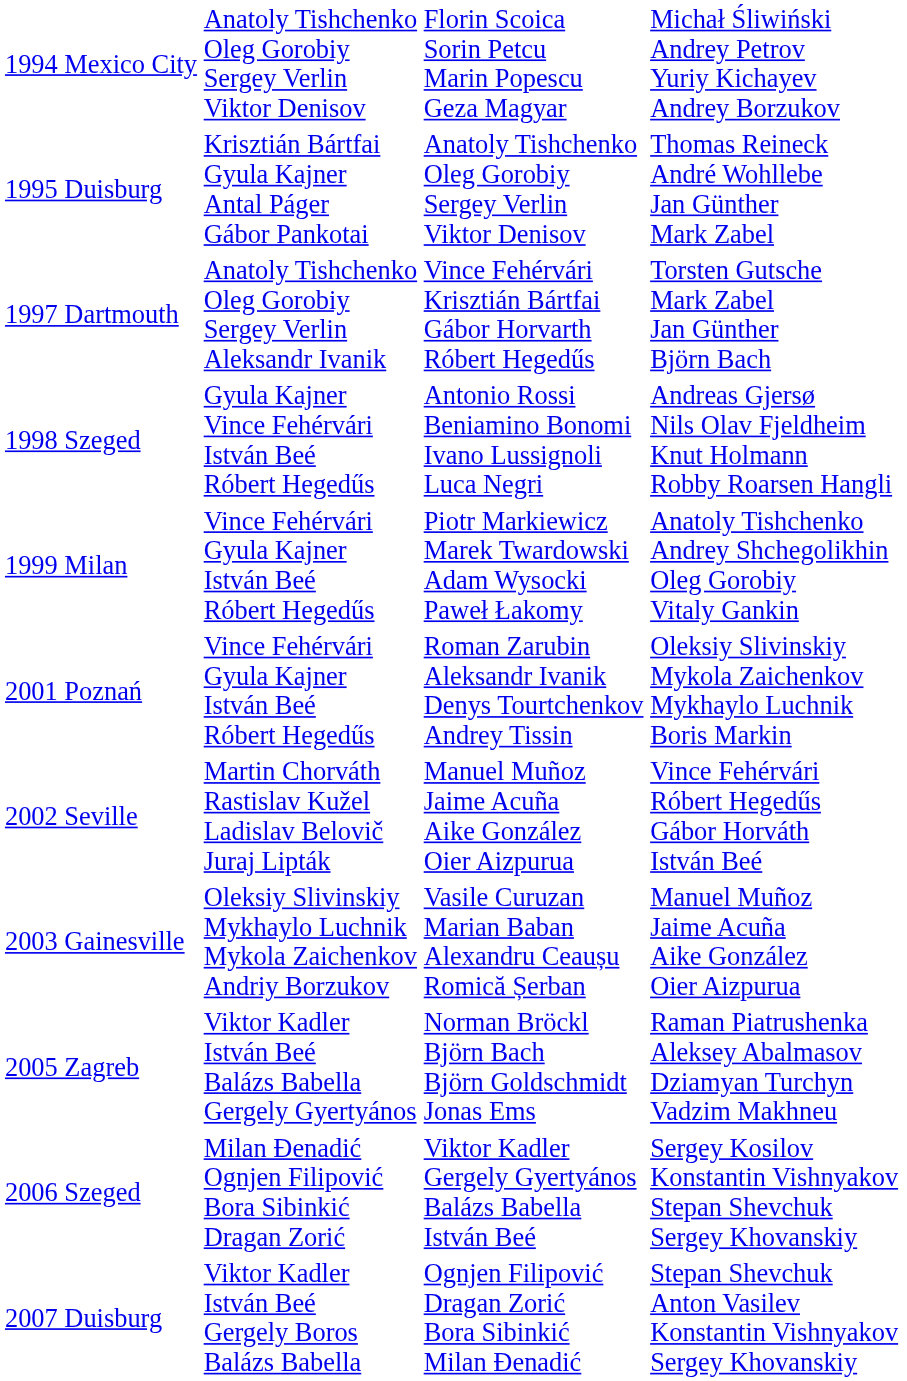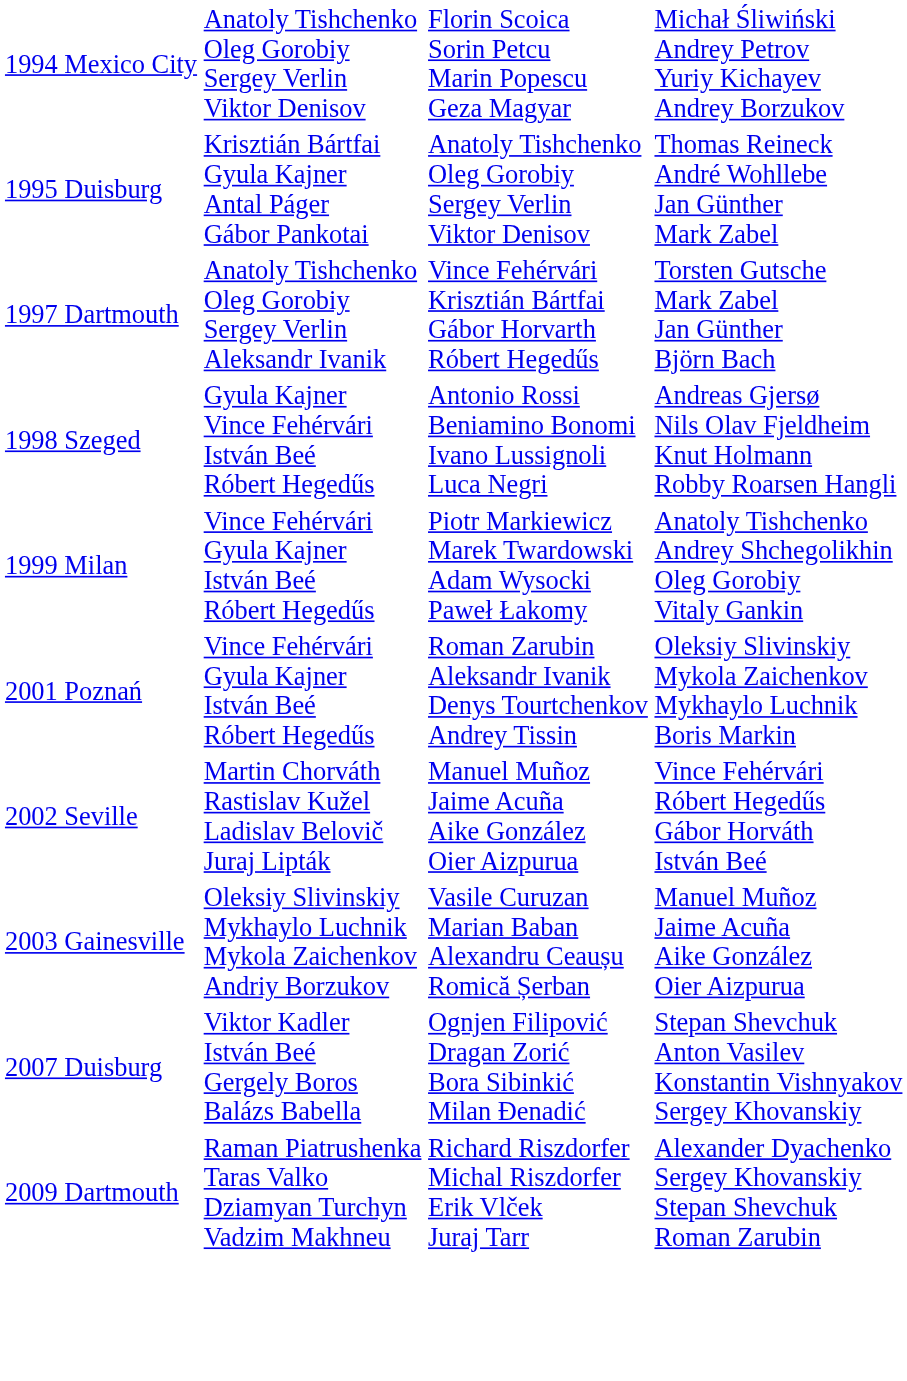 <table>
 <tr>
 <td><a href='#'>1994 Mexico City</a></td>
 <td><a href='#'>Anatoly Tishchenko</a><br><a href='#'>Oleg Gorobiy</a><br><a href='#'>Sergey Verlin</a><br><a href='#'>Viktor Denisov</a><br></td>
 <td><a href='#'>Florin Scoica</a><br><a href='#'>Sorin Petcu</a><br><a href='#'>Marin Popescu</a><br><a href='#'>Geza Magyar</a><br></td>
 <td><a href='#'>Michał Śliwiński</a><br><a href='#'>Andrey Petrov</a><br><a href='#'>Yuriy Kichayev</a><br><a href='#'>Andrey Borzukov</a><br></td>
 </tr>
 <tr>
 <td><a href='#'>1995 Duisburg</a></td>
 <td><a href='#'>Krisztián Bártfai</a><br><a href='#'>Gyula Kajner</a><br><a href='#'>Antal Páger</a><br><a href='#'>Gábor Pankotai</a><br></td>
 <td><a href='#'>Anatoly Tishchenko</a><br><a href='#'>Oleg Gorobiy</a><br><a href='#'>Sergey Verlin</a><br><a href='#'>Viktor Denisov</a><br></td>
 <td><a href='#'>Thomas Reineck</a><br><a href='#'>André Wohllebe</a><br><a href='#'>Jan Günther</a><br><a href='#'>Mark Zabel</a><br></td>
 </tr>
 <tr>
 <td><a href='#'>1997 Dartmouth</a></td>
 <td><a href='#'>Anatoly Tishchenko</a><br><a href='#'>Oleg Gorobiy</a><br><a href='#'>Sergey Verlin</a><br><a href='#'>Aleksandr Ivanik</a><br></td>
 <td><a href='#'>Vince Fehérvári</a><br><a href='#'>Krisztián Bártfai</a><br><a href='#'>Gábor Horvarth</a><br><a href='#'>Róbert Hegedűs</a><br></td>
 <td><a href='#'>Torsten Gutsche</a><br><a href='#'>Mark Zabel</a><br><a href='#'>Jan Günther</a><br><a href='#'>Björn Bach</a><br></td>
 </tr>
 <tr>
 <td><a href='#'>1998 Szeged</a></td>
 <td><a href='#'>Gyula Kajner</a><br><a href='#'>Vince Fehérvári</a><br><a href='#'>István Beé</a><br><a href='#'>Róbert Hegedűs</a><br></td>
 <td><a href='#'>Antonio Rossi</a><br><a href='#'>Beniamino Bonomi</a><br><a href='#'>Ivano Lussignoli</a><br><a href='#'>Luca Negri</a><br></td>
 <td><a href='#'>Andreas Gjersø</a><br><a href='#'>Nils Olav Fjeldheim</a><br><a href='#'>Knut Holmann</a><br><a href='#'>Robby Roarsen Hangli</a><br></td>
 </tr>
 <tr>
 <td><a href='#'>1999 Milan</a></td>
 <td><a href='#'>Vince Fehérvári</a><br><a href='#'>Gyula Kajner</a><br><a href='#'>István Beé</a><br><a href='#'>Róbert Hegedűs</a><br></td>
 <td><a href='#'>Piotr Markiewicz</a><br><a href='#'>Marek Twardowski</a><br><a href='#'>Adam Wysocki</a><br><a href='#'>Paweł Łakomy</a><br></td>
 <td><a href='#'>Anatoly Tishchenko</a><br><a href='#'>Andrey Shchegolikhin</a><br><a href='#'>Oleg Gorobiy</a><br><a href='#'>Vitaly Gankin</a><br></td>
 </tr>
 <tr>
 <td><a href='#'>2001 Poznań</a></td>
 <td><a href='#'>Vince Fehérvári</a><br><a href='#'>Gyula Kajner</a><br><a href='#'>István Beé</a><br><a href='#'>Róbert Hegedűs</a><br></td>
 <td><a href='#'>Roman Zarubin</a><br><a href='#'>Aleksandr Ivanik</a><br><a href='#'>Denys Tourtchenkov</a><br><a href='#'>Andrey Tissin</a><br></td>
 <td><a href='#'>Oleksiy Slivinskiy</a><br><a href='#'>Mykola Zaichenkov</a><br><a href='#'>Mykhaylo Luchnik</a><br><a href='#'>Boris Markin</a><br></td>
 </tr>
 <tr>
 <td><a href='#'>2002 Seville</a></td>
 <td><a href='#'>Martin Chorváth</a><br><a href='#'>Rastislav Kužel</a><br><a href='#'>Ladislav Belovič</a><br><a href='#'>Juraj Lipták</a><br></td>
 <td><a href='#'>Manuel Muñoz</a><br><a href='#'>Jaime Acuña</a><br><a href='#'>Aike González</a><br><a href='#'>Oier Aizpurua</a><br></td>
 <td><a href='#'>Vince Fehérvári</a><br><a href='#'>Róbert Hegedűs</a><br><a href='#'>Gábor Horváth</a><br><a href='#'>István Beé</a><br></td>
 </tr>
 <tr>
 <td><a href='#'>2003 Gainesville</a></td>
 <td><a href='#'>Oleksiy Slivinskiy</a><br><a href='#'>Mykhaylo Luchnik</a><br><a href='#'>Mykola Zaichenkov</a><br><a href='#'>Andriy Borzukov</a><br></td>
 <td><a href='#'>Vasile Curuzan</a><br><a href='#'>Marian Baban</a><br><a href='#'>Alexandru Ceaușu</a><br><a href='#'>Romică Șerban</a><br></td>
 <td><a href='#'>Manuel Muñoz</a><br><a href='#'>Jaime Acuña</a><br><a href='#'>Aike González</a><br><a href='#'>Oier Aizpurua</a><br></td>
 </tr>
 <tr>
-<td><a href='#'>2005 Zagreb</a></td>
-<td><a href='#'>Viktor Kadler</a><br><a href='#'>István Beé</a><br><a href='#'>Balázs Babella</a><br><a href='#'>Gergely Gyertyános</a><br></td>
-<td><a href='#'>Norman Bröckl</a><br><a href='#'>Björn Bach</a><br><a href='#'>Björn Goldschmidt</a><br><a href='#'>Jonas Ems</a><br></td>
-<td><a href='#'>Raman Piatrushenka</a><br><a href='#'>Aleksey Abalmasov</a><br><a href='#'>Dziamyan Turchyn</a><br><a href='#'>Vadzim Makhneu</a><br></td>
-</tr>
-<tr>
-<td><a href='#'>2006 Szeged</a></td>
-<td><a href='#'>Milan Đenadić</a><br><a href='#'>Ognjen Filipović</a><br><a href='#'>Bora Sibinkić</a><br><a href='#'>Dragan Zorić</a><br></td>
-<td><a href='#'>Viktor Kadler</a><br><a href='#'>Gergely Gyertyános</a><br><a href='#'>Balázs Babella</a><br><a href='#'>István Beé</a><br></td>
-<td><a href='#'>Sergey Kosilov</a><br><a href='#'>Konstantin Vishnyakov</a><br><a href='#'>Stepan Shevchuk</a><br><a href='#'>Sergey Khovanskiy</a><br></td>
-</tr>
-<tr>
 <td><a href='#'>2007 Duisburg</a></td>
 <td><a href='#'>Viktor Kadler</a><br><a href='#'>István Beé</a><br><a href='#'>Gergely Boros</a><br><a href='#'>Balázs Babella</a><br></td>
 <td><a href='#'>Ognjen Filipović</a><br><a href='#'>Dragan Zorić</a><br><a href='#'>Bora Sibinkić</a><br><a href='#'>Milan Đenadić</a><br></td>
 <td><a href='#'>Stepan Shevchuk</a><br><a href='#'>Anton Vasilev</a><br><a href='#'>Konstantin Vishnyakov</a><br><a href='#'>Sergey Khovanskiy</a><br></td>
 </tr>
+<tr>
+<td><a href='#'>2009 Dartmouth</a></td>
+<td><a href='#'>Raman Piatrushenka</a><br><a href='#'>Taras Valko</a><br><a href='#'>Dziamyan Turchyn</a><br><a href='#'>Vadzim Makhneu</a><br></td>
+<td><a href='#'>Richard Riszdorfer</a><br><a href='#'>Michal Riszdorfer</a><br><a href='#'>Erik Vlček</a><br><a href='#'>Juraj Tarr</a><br></td>
+<td><a href='#'>Alexander Dyachenko</a><br><a href='#'>Sergey Khovanskiy</a><br><a href='#'>Stepan Shevchuk</a><br><a href='#'>Roman Zarubin</a><br></td>
+</tr>
 </table>
